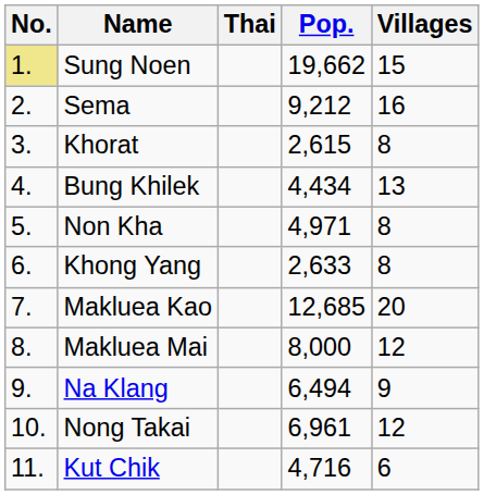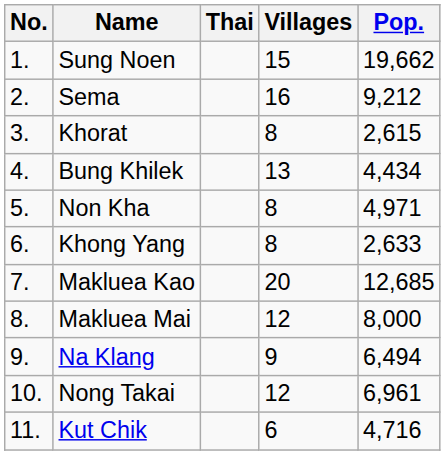 <table class="wikitable sortable">
 <tr>
 <th>No.</th>
 <th>Name</th>
 <th>Thai</th>
+<th>Villages</th>
 <th><a href='#'>Pop.</a></th>
-<th>Villages</th>
 </tr>
 <tr>
-<td style="background: khaki;">1.</td>
+<td>1.</td>
 <td>Sung Noen</td>
 <td></td>
+<td>15</td>
 <td>19,662</td>
-<td>15</td>
 </tr>
 <tr>
 <td>2.</td>
 <td>Sema</td>
 <td></td>
+<td>16</td>
 <td>9,212</td>
-<td>16</td>
 </tr>
 <tr>
 <td>3.</td>
 <td>Khorat</td>
 <td></td>
+<td>8</td>
 <td>2,615</td>
-<td>8</td>
 </tr>
 <tr>
 <td>4.</td>
 <td>Bung Khilek</td>
 <td></td>
+<td>13</td>
 <td>4,434</td>
-<td>13</td>
 </tr>
 <tr>
 <td>5.</td>
 <td>Non Kha</td>
 <td></td>
+<td>8</td>
 <td>4,971</td>
-<td>8</td>
 </tr>
 <tr>
 <td>6.</td>
 <td>Khong Yang</td>
 <td></td>
+<td>8</td>
 <td>2,633</td>
-<td>8</td>
 </tr>
 <tr>
 <td>7.</td>
 <td>Makluea Kao</td>
 <td></td>
+<td>20</td>
 <td>12,685</td>
-<td>20</td>
 </tr>
 <tr>
 <td>8.</td>
 <td>Makluea Mai</td>
 <td></td>
+<td>12</td>
 <td>8,000</td>
-<td>12</td>
 </tr>
 <tr>
 <td>9.</td>
 <td><a href='#'>Na Klang</a></td>
 <td></td>
+<td>9</td>
 <td>6,494</td>
-<td>9</td>
 </tr>
 <tr>
 <td>10.</td>
 <td>Nong Takai</td>
 <td></td>
+<td>12</td>
 <td>6,961</td>
-<td>12</td>
 </tr>
 <tr>
 <td>11.</td>
 <td><a href='#'>Kut Chik</a></td>
 <td></td>
+<td>6</td>
 <td>4,716</td>
-<td>6</td>
 </tr>
 </table>
